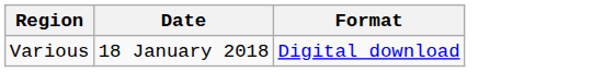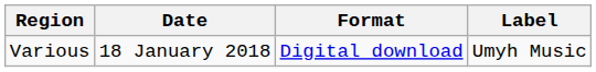 <table class=wikitable>
 <tr>
 <th>Region</th>
 <th>Date</th>
 <th>Format</th>
+<th>Label</th>
 </tr>
 <tr>
 <td>Various</td>
 <td>18 January 2018</td>
 <td><a href='#'>Digital download</a></td>
+<td>Umyh Music</td>
 </tr>
 </table>
